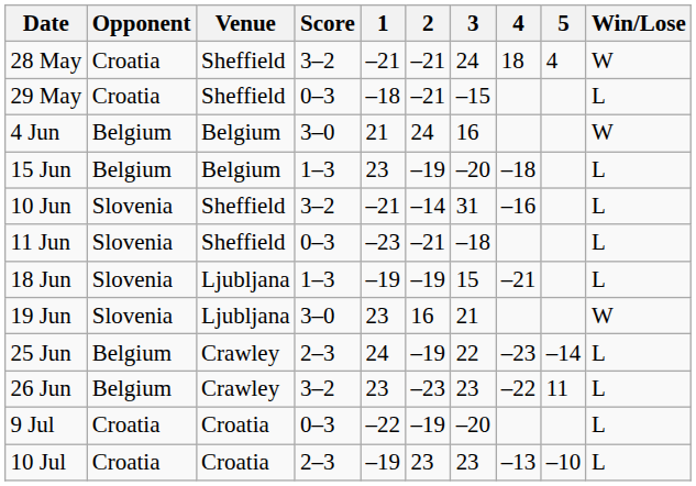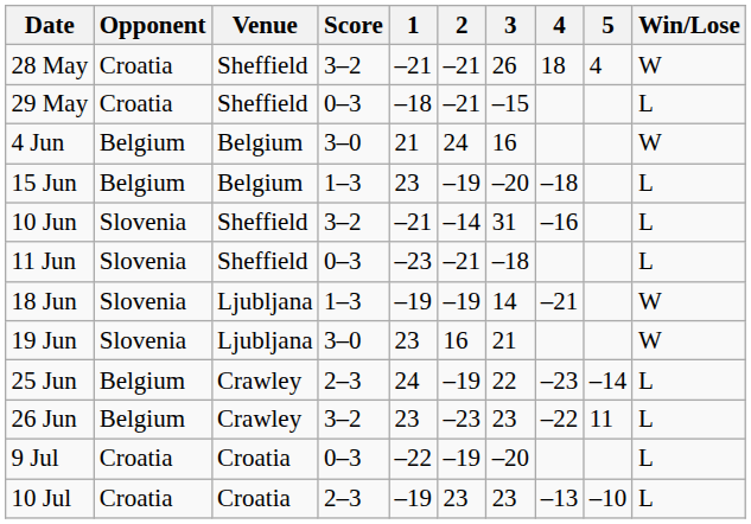 <table class="wikitable">
 <tr>
 <th>Date</th>
 <th>Opponent</th>
 <th>Venue</th>
 <th>Score</th>
 <th>1</th>
 <th>2</th>
 <th>3</th>
 <th>4</th>
 <th>5</th>
 <th>Win/Lose</th>
 </tr>
 <tr>
 <td>28 May</td>
 <td>Croatia</td>
 <td>Sheffield</td>
 <td>3–2</td>
 <td>–21</td>
 <td>–21</td>
-<td>24</td>
+<td>26</td>
 <td>18</td>
 <td>4</td>
 <td>W</td>
 </tr>
 <tr>
 <td>29 May</td>
 <td>Croatia</td>
 <td>Sheffield</td>
 <td>0–3</td>
 <td>–18</td>
 <td>–21</td>
 <td>–15</td>
 <td></td>
 <td></td>
 <td>L</td>
 </tr>
 <tr>
 <td>4 Jun</td>
 <td>Belgium</td>
 <td>Belgium</td>
 <td>3–0</td>
 <td>21</td>
 <td>24</td>
 <td>16</td>
 <td></td>
 <td></td>
 <td>W</td>
 </tr>
 <tr>
 <td>15 Jun</td>
 <td>Belgium</td>
 <td>Belgium</td>
 <td>1–3</td>
 <td>23</td>
 <td>–19</td>
 <td>–20</td>
 <td>–18</td>
 <td></td>
 <td>L</td>
 </tr>
 <tr>
 <td>10 Jun</td>
 <td>Slovenia</td>
 <td>Sheffield</td>
 <td>3–2</td>
 <td>–21</td>
 <td>–14</td>
 <td>31</td>
 <td>–16</td>
 <td></td>
 <td>L</td>
 </tr>
 <tr>
 <td>11 Jun</td>
 <td>Slovenia</td>
 <td>Sheffield</td>
 <td>0–3</td>
 <td>–23</td>
 <td>–21</td>
 <td>–18</td>
 <td></td>
 <td></td>
 <td>L</td>
 </tr>
 <tr>
 <td>18 Jun</td>
 <td>Slovenia</td>
 <td>Ljubljana</td>
 <td>1–3</td>
 <td>–19</td>
 <td>–19</td>
-<td>15</td>
+<td>14</td>
 <td>–21</td>
 <td></td>
-<td>L</td>
+<td>W</td>
 </tr>
 <tr>
 <td>19 Jun</td>
 <td>Slovenia</td>
 <td>Ljubljana</td>
 <td>3–0</td>
 <td>23</td>
 <td>16</td>
 <td>21</td>
 <td></td>
 <td></td>
 <td>W</td>
 </tr>
 <tr>
 <td>25 Jun</td>
 <td>Belgium</td>
 <td>Crawley</td>
 <td>2–3</td>
 <td>24</td>
 <td>–19</td>
 <td>22</td>
 <td>–23</td>
 <td>–14</td>
 <td>L</td>
 </tr>
 <tr>
 <td>26 Jun</td>
 <td>Belgium</td>
 <td>Crawley</td>
 <td>3–2</td>
 <td>23</td>
 <td>–23</td>
 <td>23</td>
 <td>–22</td>
 <td>11</td>
 <td>L</td>
 </tr>
 <tr>
 <td>9 Jul</td>
 <td>Croatia</td>
 <td>Croatia</td>
 <td>0–3</td>
 <td>–22</td>
 <td>–19</td>
 <td>–20</td>
 <td></td>
 <td></td>
 <td>L</td>
 </tr>
 <tr>
 <td>10 Jul</td>
 <td>Croatia</td>
 <td>Croatia</td>
 <td>2–3</td>
 <td>–19</td>
 <td>23</td>
 <td>23</td>
 <td>–13</td>
 <td>–10</td>
 <td>L</td>
 </tr>
 </table>
